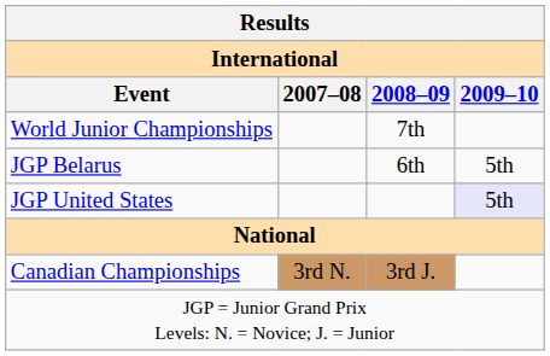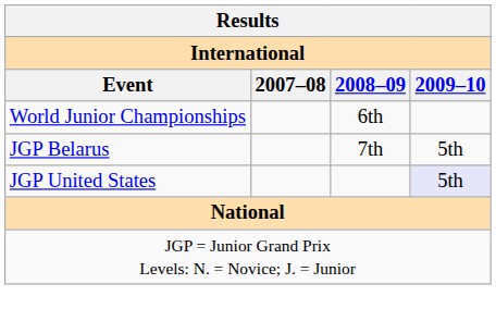 <table class="wikitable" style="text-align:center">
 <tr>
 <th colspan=4 align=center><strong>Results</strong></th>
 </tr>
 <tr>
 <th style="background-color: #ffdead; " colspan=4 align=center><strong>International</strong></th>
 </tr>
 <tr>
 <th>Event</th>
 <th>2007–08</th>
 <th><a href='#'>2008–09</a></th>
 <th><a href='#'>2009–10</a></th>
 </tr>
 <tr>
 <td align=left><a href='#'>World Junior Championships</a></td>
 <td></td>
-<td>7th</td>
+<td>6th</td>
 <td></td>
 </tr>
 <tr>
 <td align=left><a href='#'>JGP Belarus</a></td>
 <td></td>
-<td>6th</td>
+<td>7th</td>
 <td>5th</td>
 </tr>
 <tr>
 <td align=left><a href='#'>JGP United States</a></td>
 <td></td>
 <td></td>
 <td style="background: lavender;">5th</td>
 </tr>
 <tr>
 <th style="background-color: #ffdead; " colspan=4 align=center><strong>National</strong></th>
 </tr>
 <tr>
-<td align=left><a href='#'>Canadian Championships</a></td>
-<td bgcolor=cc9966>3rd N.</td>
-<td bgcolor=cc9966>3rd J.</td>
-<td></td>
-</tr>
-<tr>
 <td colspan=4 align=center><small> JGP = Junior Grand Prix <br> Levels: N. = Novice; J. = Junior </small></td>
 </tr>
 </table>
